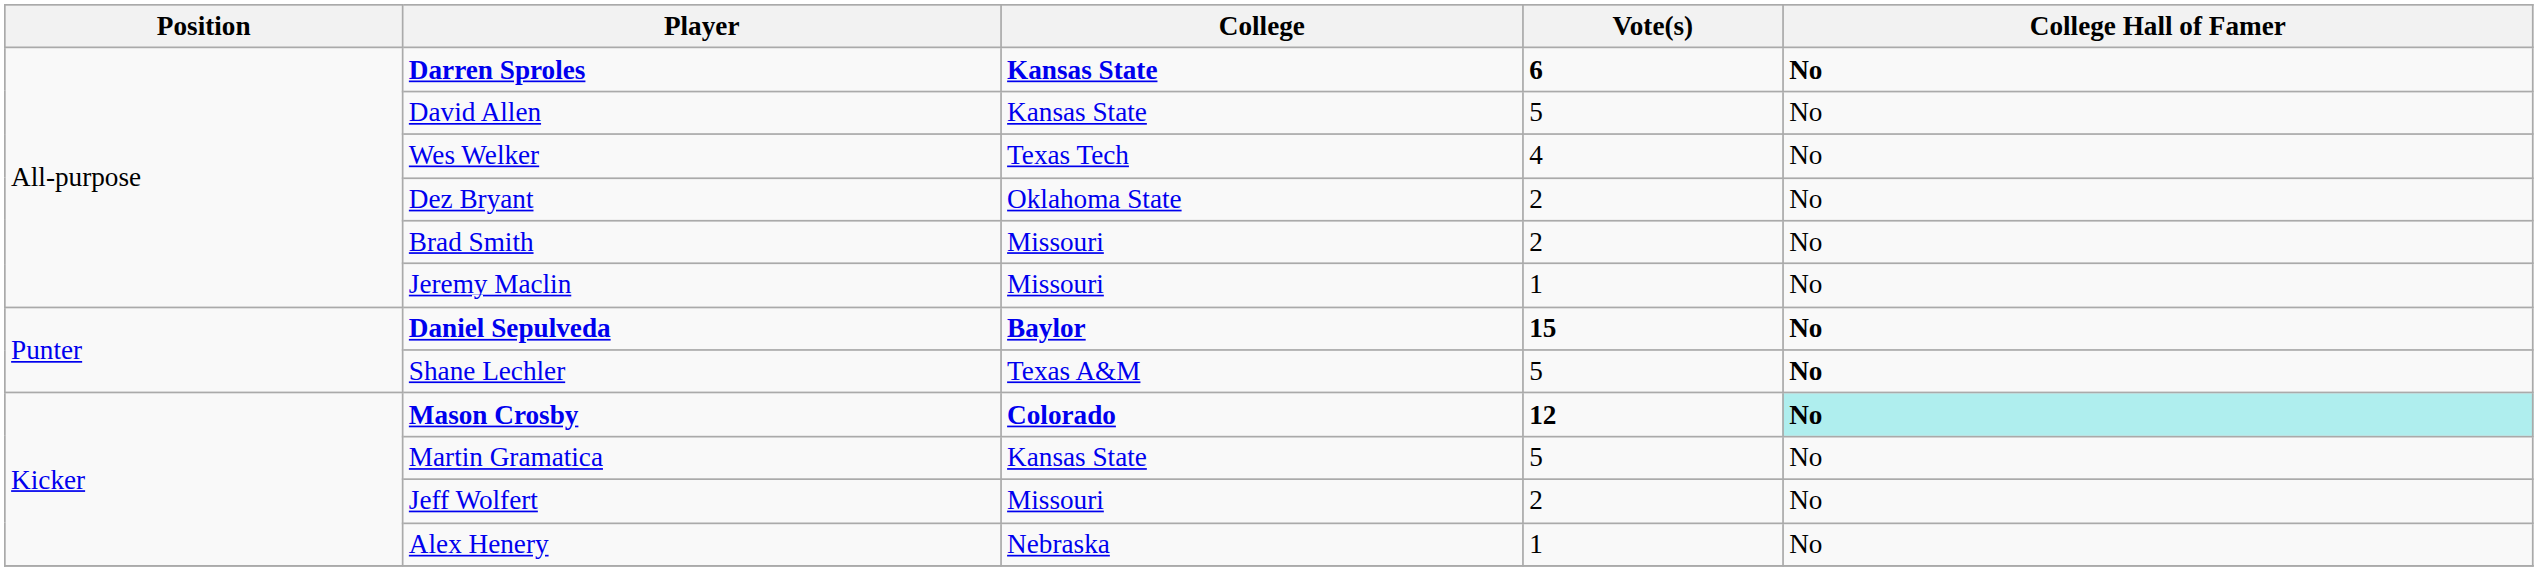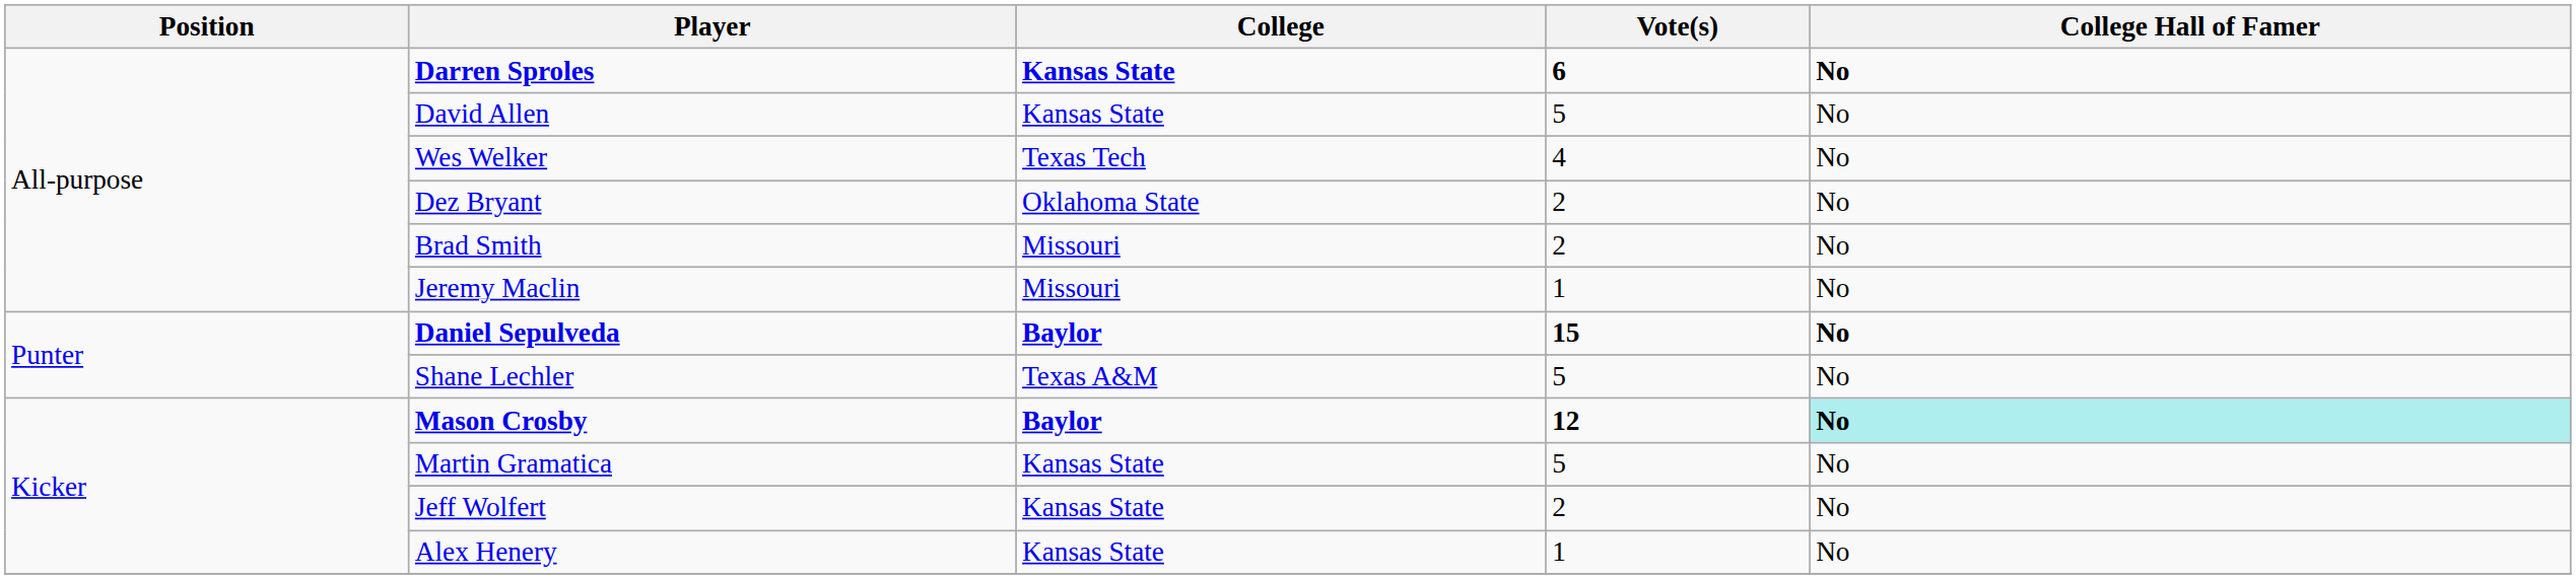 <table class="wikitable sortable" style="width: 75%;">
 <tr>
 <th>Position</th>
 <th>Player</th>
 <th>College</th>
 <th>Vote(s)</th>
 <th>College Hall of Famer</th>
 </tr>
 <tr>
 <td rowspan=6>All-purpose</td>
 <td><strong><a href='#'>Darren Sproles</a></strong></td>
 <td><strong><a href='#'>Kansas State</a></strong></td>
 <td><strong>6</strong></td>
 <td><strong>No</strong></td>
 </tr>
 <tr>
 <td><a href='#'>David Allen</a></td>
 <td><a href='#'>Kansas State</a></td>
 <td>5</td>
 <td>No</td>
 </tr>
 <tr>
 <td><a href='#'>Wes Welker</a></td>
 <td><a href='#'>Texas Tech</a></td>
 <td>4</td>
 <td>No</td>
 </tr>
 <tr>
 <td><a href='#'>Dez Bryant</a></td>
 <td><a href='#'>Oklahoma State</a></td>
 <td>2</td>
 <td>No</td>
 </tr>
 <tr>
 <td><a href='#'>Brad Smith</a></td>
 <td><a href='#'>Missouri</a></td>
 <td>2</td>
 <td>No</td>
 </tr>
 <tr>
 <td><a href='#'>Jeremy Maclin</a></td>
 <td><a href='#'>Missouri</a></td>
 <td>1</td>
 <td>No</td>
 </tr>
 <tr>
 <td rowspan=2><a href='#'>Punter</a></td>
 <td><strong><a href='#'>Daniel Sepulveda</a></strong></td>
 <td><strong><a href='#'>Baylor</a></strong></td>
 <td><strong>15</strong></td>
 <td><strong>No</strong></td>
 </tr>
 <tr>
 <td><a href='#'>Shane Lechler</a></td>
 <td><a href='#'>Texas A&M</a></td>
 <td>5</td>
-<td><strong>No</strong></td>
+<td>No</td>
 </tr>
 <tr>
 <td rowspan=4><a href='#'>Kicker</a></td>
 <td><strong><a href='#'>Mason Crosby</a></strong></td>
-<td><strong><a href='#'>Colorado</a></strong></td>
+<td><strong><a href='#'>Baylor</a></strong></td>
 <td><strong>12</strong></td>
 <td style="background: paleturquoise;"><strong>No</strong></td>
 </tr>
 <tr>
 <td><a href='#'>Martin Gramatica</a></td>
 <td><a href='#'>Kansas State</a></td>
 <td>5</td>
 <td>No</td>
 </tr>
 <tr>
 <td><a href='#'>Jeff Wolfert</a></td>
-<td><a href='#'>Missouri</a></td>
+<td><a href='#'>Kansas State</a></td>
 <td>2</td>
 <td>No</td>
 </tr>
 <tr>
 <td><a href='#'>Alex Henery</a></td>
-<td><a href='#'>Nebraska</a></td>
+<td><a href='#'>Kansas State</a></td>
 <td>1</td>
 <td>No</td>
 </tr>
 <tr>
 </tr>
 </table>
